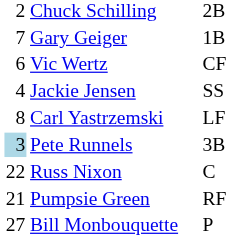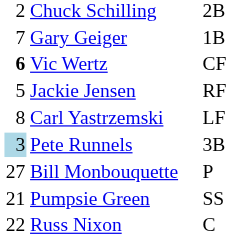 <table>
 <tr>
 <td>  2</td>
 <td><a href='#'>Chuck Schilling</a></td>
 <td>2B</td>
 </tr>
 <tr>
 <td>  7</td>
 <td><a href='#'>Gary Geiger</a></td>
 <td>1B</td>
 </tr>
 <tr>
-<td>  6</td>
+<td><strong>  6</strong></td>
 <td><a href='#'>Vic Wertz</a></td>
 <td>CF</td>
 </tr>
 <tr>
-<td>  4</td>
+<td>  5</td>
 <td><a href='#'>Jackie Jensen</a></td>
-<td>SS</td>
+<td>RF</td>
 </tr>
 <tr>
 <td>  8</td>
 <td><a href='#'>Carl Yastrzemski</a></td>
 <td>LF</td>
 </tr>
 <tr>
 <td style="background: lightblue;">  3</td>
 <td><a href='#'>Pete Runnels</a></td>
 <td>3B</td>
 </tr>
 <tr>
+<td>27</td>
+<td><a href='#'>Bill Monbouquette</a>    </td>
+<td>P</td>
+</tr>
+<tr>
+<td>21</td>
+<td><a href='#'>Pumpsie Green</a></td>
+<td>SS</td>
+</tr>
+<tr>
 <td>22</td>
 <td><a href='#'>Russ Nixon</a></td>
 <td>C</td>
 </tr>
 <tr>
-<td>21</td>
-<td><a href='#'>Pumpsie Green</a></td>
-<td>RF</td>
-</tr>
-<tr>
-<td>27</td>
-<td><a href='#'>Bill Monbouquette</a>    </td>
-<td>P</td>
-</tr>
-<tr>
 </tr>
 </table>
